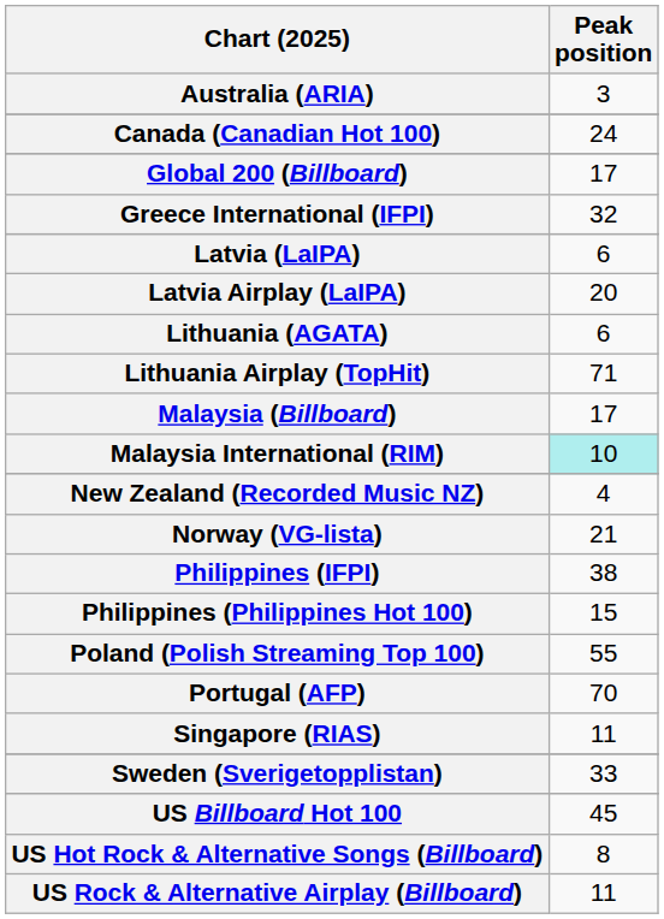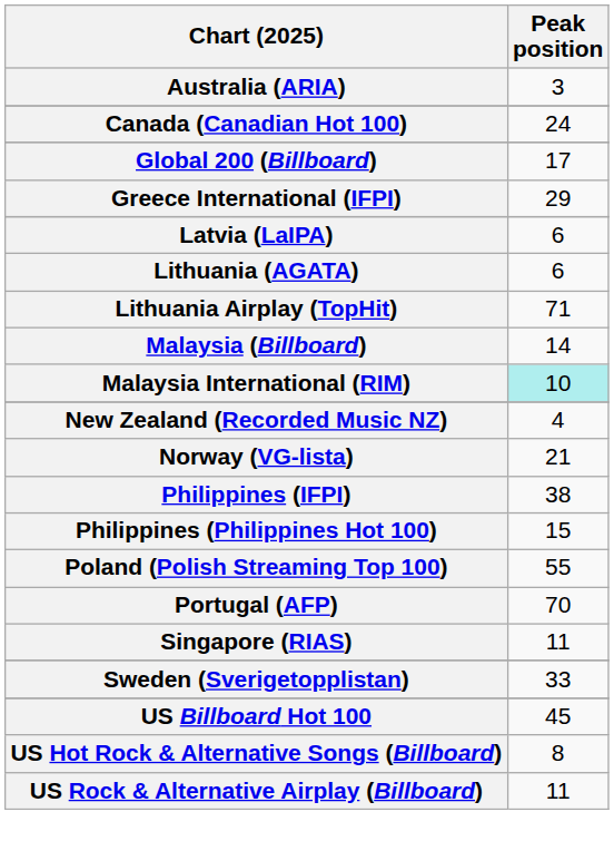 <table class="wikitable sortable plainrowheaders" style="text-align:center">
 <tr>
 <th scope="col">Chart (2025)</th>
 <th scope="col">Peak<br>position</th>
 </tr>
 <tr>
 <th scope="row">Australia (<a href='#'>ARIA</a>)</th>
 <td>3</td>
 </tr>
 <tr>
 </tr>
 <tr>
 <th scope="row">Canada (<a href='#'>Canadian Hot 100</a>)</th>
 <td>24</td>
 </tr>
 <tr>
 </tr>
 <tr>
 </tr>
 <tr>
 <th scope="row"><a href='#'>Global 200</a> (<em><a href='#'>Billboard</a></em>)</th>
 <td>17</td>
 </tr>
 <tr>
 <th scope="row">Greece International (<a href='#'>IFPI</a>)</th>
-<td>32</td>
+<td>29</td>
 </tr>
 <tr>
 </tr>
 <tr>
 <th scope="row">Latvia (<a href='#'>LaIPA</a>)</th>
 <td>6</td>
-</tr>
-<tr>
-<th scope="row">Latvia Airplay (<a href='#'>LaIPA</a>)</th>
-<td>20</td>
 </tr>
 <tr>
 <th scope="row">Lithuania (<a href='#'>AGATA</a>)</th>
 <td>6</td>
 </tr>
 <tr>
 <th scope="row">Lithuania Airplay (<a href='#'>TopHit</a>)</th>
 <td>71</td>
 </tr>
 <tr>
 <th scope="row"><a href='#'>Malaysia</a> (<em><a href='#'>Billboard</a></em>)</th>
-<td>17</td>
+<td>14</td>
 </tr>
 <tr>
 <th scope="row">Malaysia International (<a href='#'>RIM</a>)</th>
 <td style="background: paleturquoise;">10</td>
 </tr>
 <tr>
 </tr>
 <tr>
 <th scope="row">New Zealand (<a href='#'>Recorded Music NZ</a>)</th>
 <td>4</td>
 </tr>
 <tr>
 <th scope="row">Norway (<a href='#'>VG-lista</a>)</th>
 <td>21</td>
 </tr>
 <tr>
 <th scope="row"><a href='#'>Philippines</a> (<a href='#'>IFPI</a>)</th>
 <td>38</td>
 </tr>
 <tr>
 <th scope="row">Philippines (<a href='#'>Philippines Hot 100</a>)</th>
 <td>15</td>
 </tr>
 <tr>
 <th scope="row">Poland (<a href='#'>Polish Streaming Top 100</a>)</th>
 <td>55</td>
 </tr>
 <tr>
 <th scope="row">Portugal (<a href='#'>AFP</a>)</th>
 <td>70</td>
 </tr>
 <tr>
 <th scope="row">Singapore (<a href='#'>RIAS</a>)</th>
 <td>11</td>
 </tr>
 <tr>
 </tr>
 <tr>
 <th scope="row">Sweden (<a href='#'>Sverigetopplistan</a>)</th>
 <td>33</td>
 </tr>
 <tr>
 </tr>
 <tr>
 </tr>
 <tr>
 <th scope="row">US <a href='#'><em>Billboard</em> Hot 100</a></th>
 <td>45</td>
 </tr>
 <tr>
 <th scope="row">US <a href='#'>Hot Rock & Alternative Songs</a> (<em><a href='#'>Billboard</a></em>)</th>
 <td>8</td>
 </tr>
 <tr>
 <th scope="row">US <a href='#'>Rock & Alternative Airplay</a> (<em><a href='#'>Billboard</a></em>)</th>
 <td>11</td>
 </tr>
 </table>
